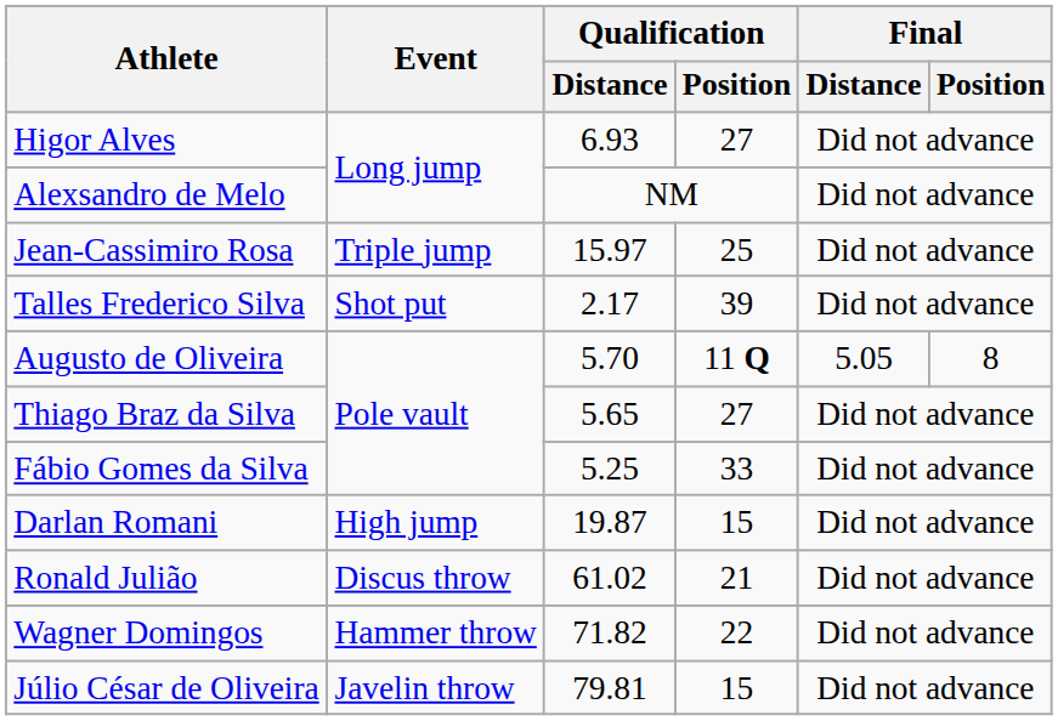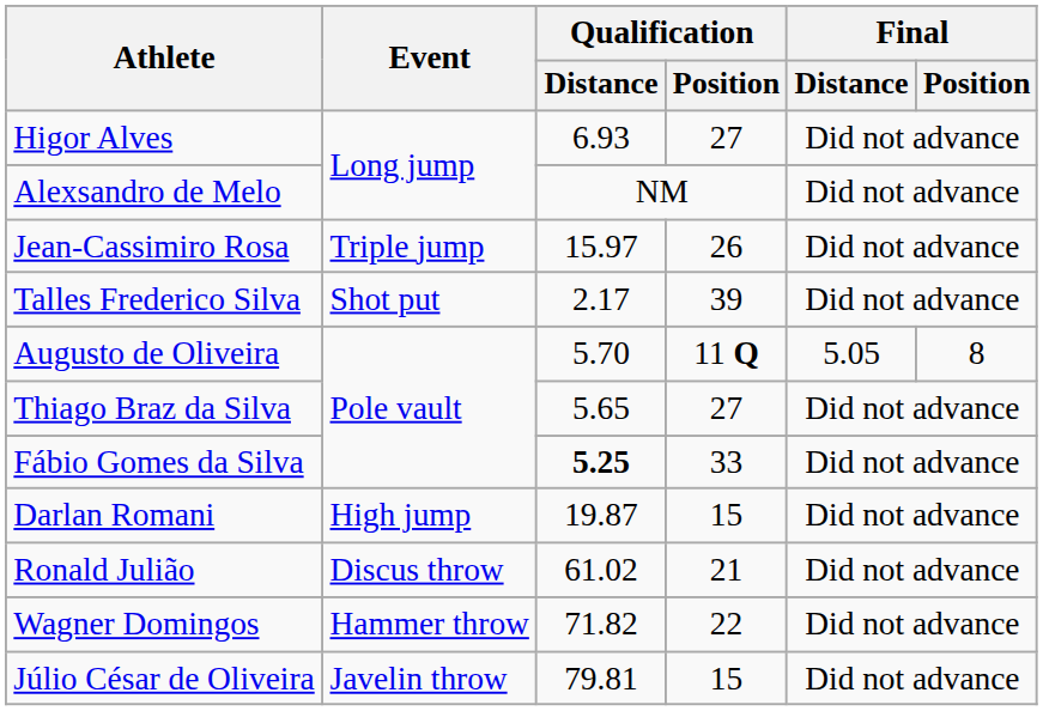 <table class=wikitable style="font-size:90%">
 <tr>
 <th rowspan="2">Athlete</th>
 <th rowspan="2">Event</th>
 <th colspan="2">Qualification</th>
 <th colspan="2">Final</th>
 </tr>
 <tr style="font-size:95%">
 <th>Distance</th>
 <th>Position</th>
 <th>Distance</th>
 <th>Position</th>
 </tr>
 <tr style=text-align:center>
 <td style=text-align:left><a href='#'>Higor Alves</a></td>
 <td style=text-align:left rowspan=2><a href='#'>Long jump</a></td>
 <td>6.93</td>
 <td>27</td>
 <td colspan=2>Did not advance</td>
 </tr>
 <tr style=text-align:center>
 <td style=text-align:left><a href='#'>Alexsandro de Melo</a></td>
 <td colspan=2>NM</td>
 <td colspan=2>Did not advance</td>
 </tr>
 <tr style=text-align:center>
 <td style=text-align:left><a href='#'>Jean-Cassimiro Rosa</a></td>
 <td style=text-align:left><a href='#'>Triple jump</a></td>
 <td>15.97</td>
-<td>25</td>
+<td>26</td>
 <td colspan=2>Did not advance</td>
 </tr>
 <tr style=text-align:center>
 <td style=text-align:left><a href='#'>Talles Frederico Silva</a></td>
 <td style=text-align:left><a href='#'>Shot put</a></td>
 <td>2.17</td>
 <td>39</td>
 <td colspan=2>Did not advance</td>
 </tr>
 <tr style=text-align:center>
 <td style=text-align:left><a href='#'>Augusto de Oliveira</a></td>
 <td style=text-align:left rowspan=3><a href='#'>Pole vault</a></td>
 <td>5.70</td>
 <td>11 <strong>Q</strong></td>
 <td>5.05</td>
 <td>8</td>
 </tr>
 <tr style=text-align:center>
 <td style=text-align:left><a href='#'>Thiago Braz da Silva</a></td>
 <td>5.65</td>
 <td>27</td>
 <td colspan=2>Did not advance</td>
 </tr>
 <tr style=text-align:center>
 <td style=text-align:left><a href='#'>Fábio Gomes da Silva</a></td>
-<td>5.25</td>
+<td><strong>5.25</strong></td>
 <td>33</td>
 <td colspan=2>Did not advance</td>
 </tr>
 <tr style=text-align:center>
 <td style=text-align:left><a href='#'>Darlan Romani</a></td>
 <td style=text-align:left><a href='#'>High jump</a></td>
 <td>19.87</td>
 <td>15</td>
 <td colspan=2>Did not advance</td>
 </tr>
 <tr style=text-align:center>
 <td style=text-align:left><a href='#'>Ronald Julião</a></td>
 <td style=text-align:left><a href='#'>Discus throw</a></td>
 <td>61.02</td>
 <td>21</td>
 <td colspan=2>Did not advance</td>
 </tr>
 <tr style=text-align:center>
 <td style=text-align:left><a href='#'>Wagner Domingos</a></td>
 <td style=text-align:left><a href='#'>Hammer throw</a></td>
 <td>71.82</td>
 <td>22</td>
 <td colspan=2>Did not advance</td>
 </tr>
 <tr style=text-align:center>
 <td style=text-align:left><a href='#'>Júlio César de Oliveira</a></td>
 <td style=text-align:left><a href='#'>Javelin throw</a></td>
 <td>79.81</td>
 <td>15</td>
 <td colspan=2>Did not advance</td>
 </tr>
 </table>
